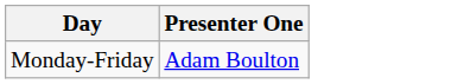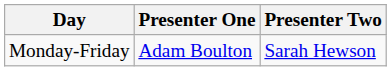 <table class="wikitable">
 <tr>
 <th>Day</th>
 <th>Presenter One</th>
+<th>Presenter Two</th>
 </tr>
 <tr>
 <td>Monday-Friday</td>
 <td><a href='#'>Adam Boulton</a></td>
+<td><a href='#'>Sarah Hewson</a></td>
 </tr>
 </table>
